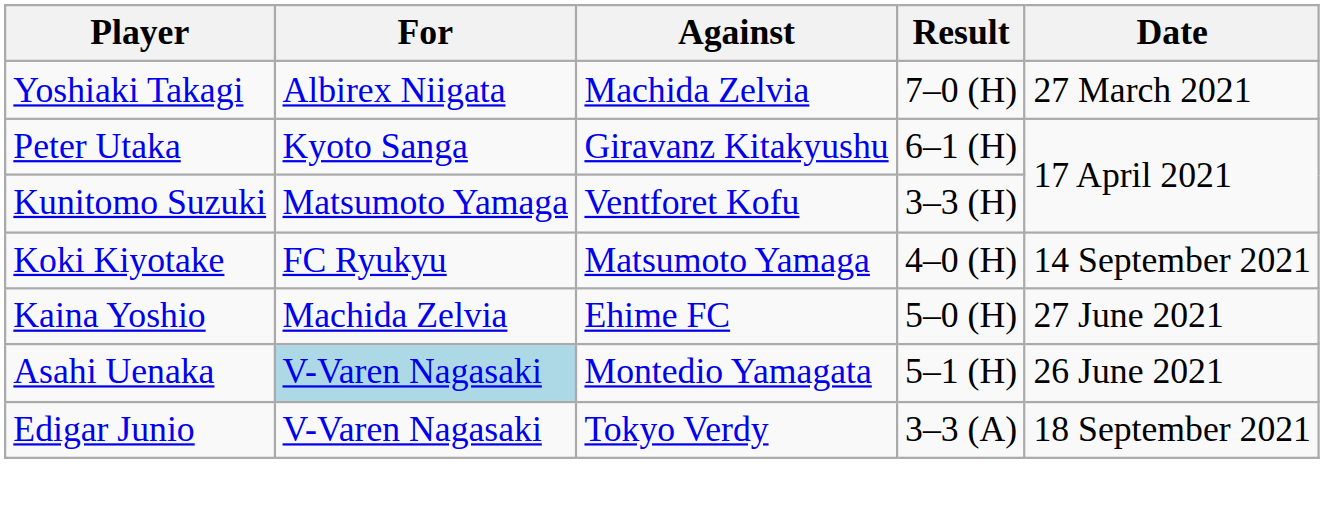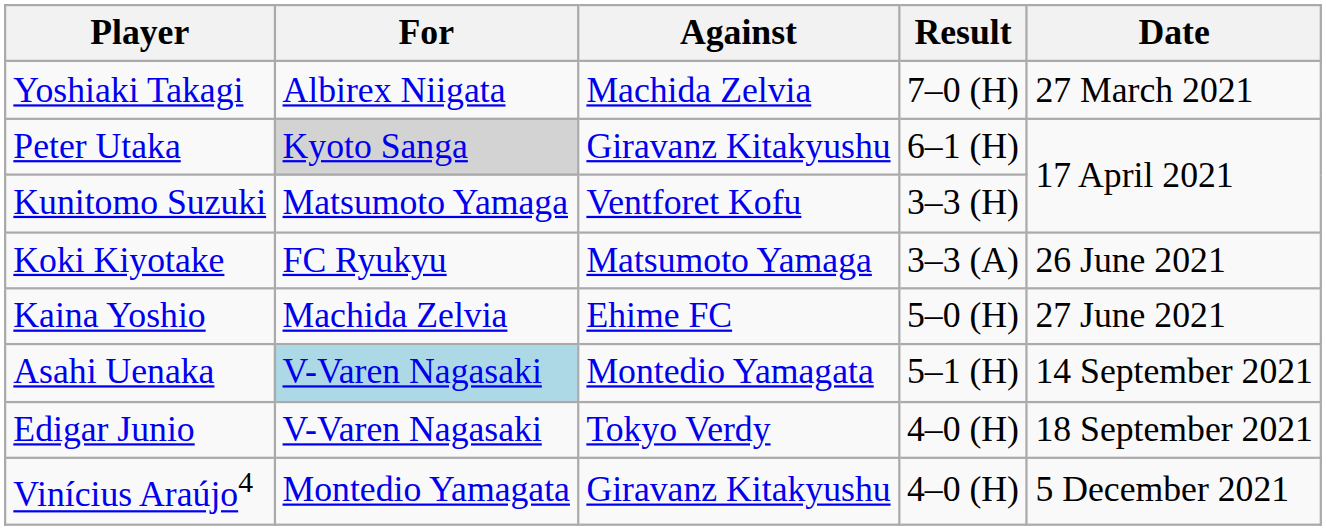 <table class="wikitable">
 <tr>
 <th>Player</th>
 <th>For</th>
 <th>Against</th>
 <th>Result</th>
 <th>Date</th>
 </tr>
 <tr>
 <td> <a href='#'>Yoshiaki Takagi</a></td>
 <td><a href='#'>Albirex Niigata</a></td>
 <td><a href='#'>Machida Zelvia</a></td>
 <td>7–0 (H)</td>
 <td>27 March 2021</td>
 </tr>
 <tr>
 <td> <a href='#'>Peter Utaka</a></td>
-<td><a href='#'>Kyoto Sanga</a></td>
+<td style="background: lightgrey;"><a href='#'>Kyoto Sanga</a></td>
 <td><a href='#'>Giravanz Kitakyushu</a></td>
 <td>6–1 (H)</td>
 <td rowspan="2">17 April 2021</td>
 </tr>
 <tr>
 <td> <a href='#'>Kunitomo Suzuki</a></td>
 <td><a href='#'>Matsumoto Yamaga</a></td>
 <td><a href='#'>Ventforet Kofu</a></td>
 <td>3–3 (H)</td>
 </tr>
 <tr>
 <td> <a href='#'>Koki Kiyotake</a></td>
 <td><a href='#'>FC Ryukyu</a></td>
 <td><a href='#'>Matsumoto Yamaga</a></td>
-<td>4–0 (H)</td>
-<td>14 September 2021</td>
+<td>3–3 (A)</td>
+<td>26 June 2021</td>
 </tr>
 <tr>
 <td> <a href='#'>Kaina Yoshio</a></td>
 <td><a href='#'>Machida Zelvia</a></td>
 <td><a href='#'>Ehime FC</a></td>
 <td>5–0 (H)</td>
 <td>27 June 2021</td>
 </tr>
 <tr>
 <td> <a href='#'>Asahi Uenaka</a></td>
 <td style="background: lightblue;"><a href='#'>V-Varen Nagasaki</a></td>
 <td><a href='#'>Montedio Yamagata</a></td>
 <td>5–1 (H)</td>
-<td>26 June 2021</td>
+<td>14 September 2021</td>
 </tr>
 <tr>
 <td> <a href='#'>Edigar Junio</a></td>
 <td><a href='#'>V-Varen Nagasaki</a></td>
 <td><a href='#'>Tokyo Verdy</a></td>
-<td>3–3 (A)</td>
+<td>4–0 (H)</td>
 <td>18 September 2021</td>
 </tr>
+<tr>
+<td> <a href='#'>Vinícius Araújo</a><sup>4</sup></td>
+<td><a href='#'>Montedio Yamagata</a></td>
+<td><a href='#'>Giravanz Kitakyushu</a></td>
+<td>4–0 (H)</td>
+<td>5 December 2021</td>
+</tr>
 </table>
